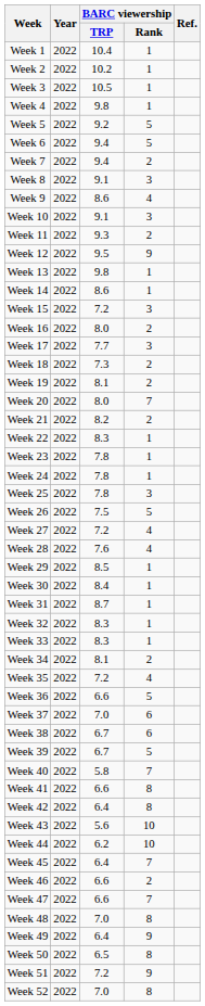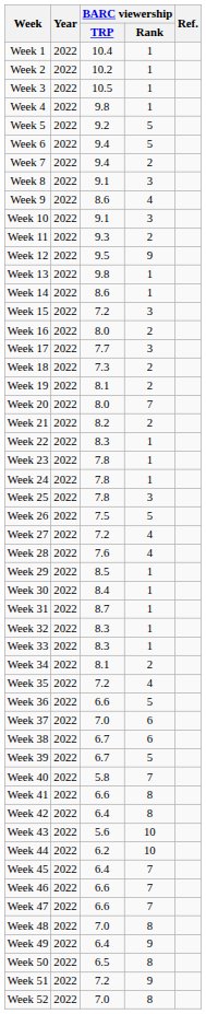 <table class="wikitable sortable" style="text-align:center">
 <tr>
 <th rowspan="2">Week</th>
 <th rowspan="2">Year</th>
 <th colspan="2"><a href='#'>BARC</a> viewership</th>
 <th rowspan="2">Ref.</th>
 </tr>
 <tr>
 <th><a href='#'>TRP</a></th>
 <th>Rank</th>
 </tr>
 <tr>
 <td>Week 1</td>
 <td>2022</td>
 <td>10.4</td>
 <td>1</td>
 <td></td>
 </tr>
 <tr>
 <td>Week 2</td>
 <td>2022</td>
 <td>10.2</td>
 <td>1</td>
 <td></td>
 </tr>
 <tr>
 <td>Week 3</td>
 <td>2022</td>
 <td>10.5</td>
 <td>1</td>
 <td></td>
 </tr>
 <tr>
 <td>Week 4</td>
 <td>2022</td>
 <td>9.8</td>
 <td>1</td>
 <td></td>
 </tr>
 <tr>
 <td>Week 5</td>
 <td>2022</td>
 <td>9.2</td>
 <td>5</td>
 <td></td>
 </tr>
 <tr>
 <td>Week 6</td>
 <td>2022</td>
 <td>9.4</td>
 <td>5</td>
 <td></td>
 </tr>
 <tr>
 <td>Week 7</td>
 <td>2022</td>
 <td>9.4</td>
 <td>2</td>
 <td></td>
 </tr>
 <tr>
 <td>Week 8</td>
 <td>2022</td>
 <td>9.1</td>
 <td>3</td>
 <td></td>
 </tr>
 <tr>
 <td>Week 9</td>
 <td>2022</td>
 <td>8.6</td>
 <td>4</td>
 <td></td>
 </tr>
 <tr>
 <td>Week 10</td>
 <td>2022</td>
 <td>9.1</td>
 <td>3</td>
 <td></td>
 </tr>
 <tr>
 <td>Week 11</td>
 <td>2022</td>
 <td>9.3</td>
 <td>2</td>
 <td></td>
 </tr>
 <tr>
 <td>Week 12</td>
 <td>2022</td>
 <td>9.5</td>
 <td>9</td>
 <td></td>
 </tr>
 <tr>
 <td>Week 13</td>
 <td>2022</td>
 <td>9.8</td>
 <td>1</td>
 <td></td>
 </tr>
 <tr>
 <td>Week 14</td>
 <td>2022</td>
 <td>8.6</td>
 <td>1</td>
 <td></td>
 </tr>
 <tr>
 <td>Week 15</td>
 <td>2022</td>
 <td>7.2</td>
 <td>3</td>
 <td></td>
 </tr>
 <tr>
 <td>Week 16</td>
 <td>2022</td>
 <td>8.0</td>
 <td>2</td>
 <td></td>
 </tr>
 <tr>
 <td>Week 17</td>
 <td>2022</td>
 <td>7.7</td>
 <td>3</td>
 <td></td>
 </tr>
 <tr>
 <td>Week 18</td>
 <td>2022</td>
 <td>7.3</td>
 <td>2</td>
 <td></td>
 </tr>
 <tr>
 <td>Week 19</td>
 <td>2022</td>
 <td>8.1</td>
 <td>2</td>
 <td></td>
 </tr>
 <tr>
 <td>Week 20</td>
 <td>2022</td>
 <td>8.0</td>
 <td>7</td>
 <td></td>
 </tr>
 <tr>
 <td>Week 21</td>
 <td>2022</td>
 <td>8.2</td>
 <td>2</td>
 <td></td>
 </tr>
 <tr>
 <td>Week 22</td>
 <td>2022</td>
 <td>8.3</td>
 <td>1</td>
 <td></td>
 </tr>
 <tr>
 <td>Week 23</td>
 <td>2022</td>
 <td>7.8</td>
 <td>1</td>
 <td></td>
 </tr>
 <tr>
 <td>Week 24</td>
 <td>2022</td>
 <td>7.8</td>
 <td>1</td>
 <td></td>
 </tr>
 <tr>
 <td>Week 25</td>
 <td>2022</td>
 <td>7.8</td>
 <td>3</td>
 <td></td>
 </tr>
 <tr>
 <td>Week 26</td>
 <td>2022</td>
 <td>7.5</td>
 <td>5</td>
 <td></td>
 </tr>
 <tr>
 <td>Week 27</td>
 <td>2022</td>
 <td>7.2</td>
 <td>4</td>
 <td></td>
 </tr>
 <tr>
 <td>Week 28</td>
 <td>2022</td>
 <td>7.6</td>
 <td>4</td>
 <td></td>
 </tr>
 <tr>
 <td>Week 29</td>
 <td>2022</td>
 <td>8.5</td>
 <td>1</td>
 <td></td>
 </tr>
 <tr>
 <td>Week 30</td>
 <td>2022</td>
 <td>8.4</td>
 <td>1</td>
 <td></td>
 </tr>
 <tr>
 <td>Week 31</td>
 <td>2022</td>
 <td>8.7</td>
 <td>1</td>
 <td></td>
 </tr>
 <tr>
 <td>Week 32</td>
 <td>2022</td>
 <td>8.3</td>
 <td>1</td>
 <td></td>
 </tr>
 <tr>
 <td>Week 33</td>
 <td>2022</td>
 <td>8.3</td>
 <td>1</td>
 <td></td>
 </tr>
 <tr>
 <td>Week 34</td>
 <td>2022</td>
 <td>8.1</td>
 <td>2</td>
 <td></td>
 </tr>
 <tr>
 <td>Week 35</td>
 <td>2022</td>
 <td>7.2</td>
 <td>4</td>
 <td></td>
 </tr>
 <tr>
 <td>Week 36</td>
 <td>2022</td>
 <td>6.6</td>
 <td>5</td>
 <td></td>
 </tr>
 <tr>
 <td>Week 37</td>
 <td>2022</td>
 <td>7.0</td>
 <td>6</td>
 <td></td>
 </tr>
 <tr>
 <td>Week 38</td>
 <td>2022</td>
 <td>6.7</td>
 <td>6</td>
 <td></td>
 </tr>
 <tr>
 <td>Week 39</td>
 <td>2022</td>
 <td>6.7</td>
 <td>5</td>
 <td></td>
 </tr>
 <tr>
 <td>Week 40</td>
 <td>2022</td>
 <td>5.8</td>
 <td>7</td>
 <td></td>
 </tr>
 <tr>
 <td>Week 41</td>
 <td>2022</td>
 <td>6.6</td>
 <td>8</td>
 <td></td>
 </tr>
 <tr>
 <td>Week 42</td>
 <td>2022</td>
 <td>6.4</td>
 <td>8</td>
 <td></td>
 </tr>
 <tr>
 <td>Week 43</td>
 <td>2022</td>
 <td>5.6</td>
 <td>10</td>
 <td></td>
 </tr>
 <tr>
 <td>Week 44</td>
 <td>2022</td>
 <td>6.2</td>
 <td>10</td>
 <td></td>
 </tr>
 <tr>
 <td>Week 45</td>
 <td>2022</td>
 <td>6.4</td>
 <td>7</td>
 <td></td>
 </tr>
 <tr>
 <td>Week 46</td>
 <td>2022</td>
 <td>6.6</td>
-<td>2</td>
+<td>7</td>
 <td></td>
 </tr>
 <tr>
 <td>Week 47</td>
 <td>2022</td>
 <td>6.6</td>
 <td>7</td>
 <td></td>
 </tr>
 <tr>
 <td>Week 48</td>
 <td>2022</td>
 <td>7.0</td>
 <td>8</td>
 <td></td>
 </tr>
 <tr>
 <td>Week 49</td>
 <td>2022</td>
 <td>6.4</td>
 <td>9</td>
 <td></td>
 </tr>
 <tr>
 <td>Week 50</td>
 <td>2022</td>
 <td>6.5</td>
 <td>8</td>
 <td></td>
 </tr>
 <tr>
 <td>Week 51</td>
 <td>2022</td>
 <td>7.2</td>
 <td>9</td>
 <td></td>
 </tr>
 <tr>
 <td>Week 52</td>
 <td>2022</td>
 <td>7.0</td>
 <td>8</td>
 <td></td>
 </tr>
 </table>
